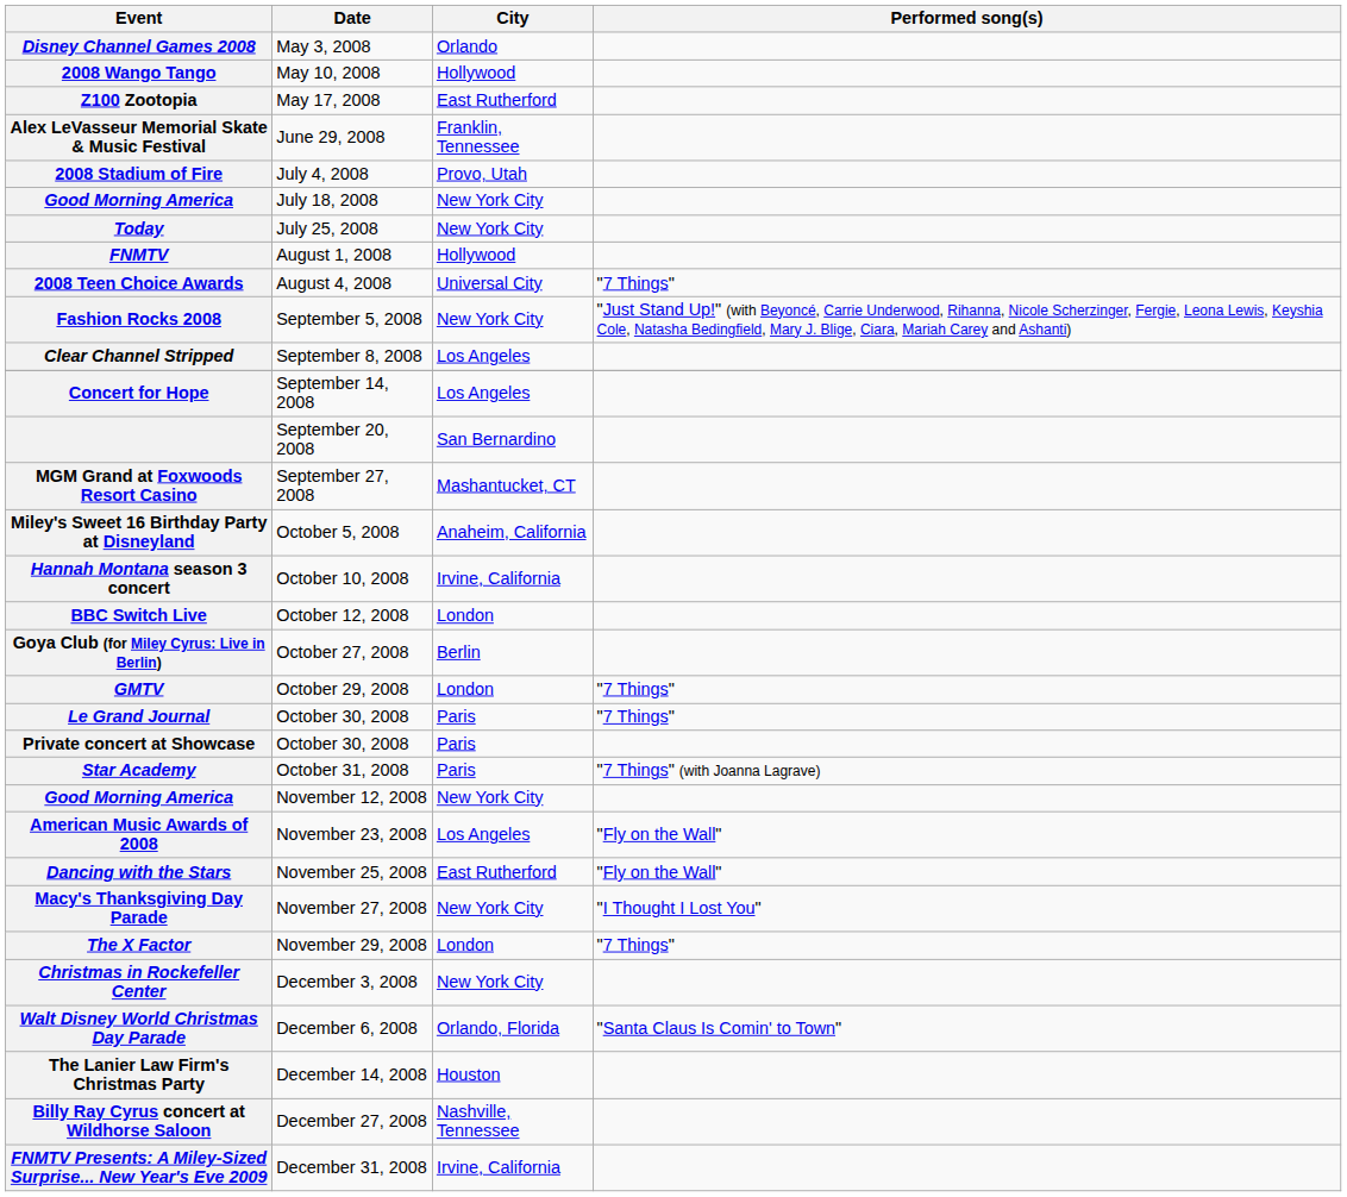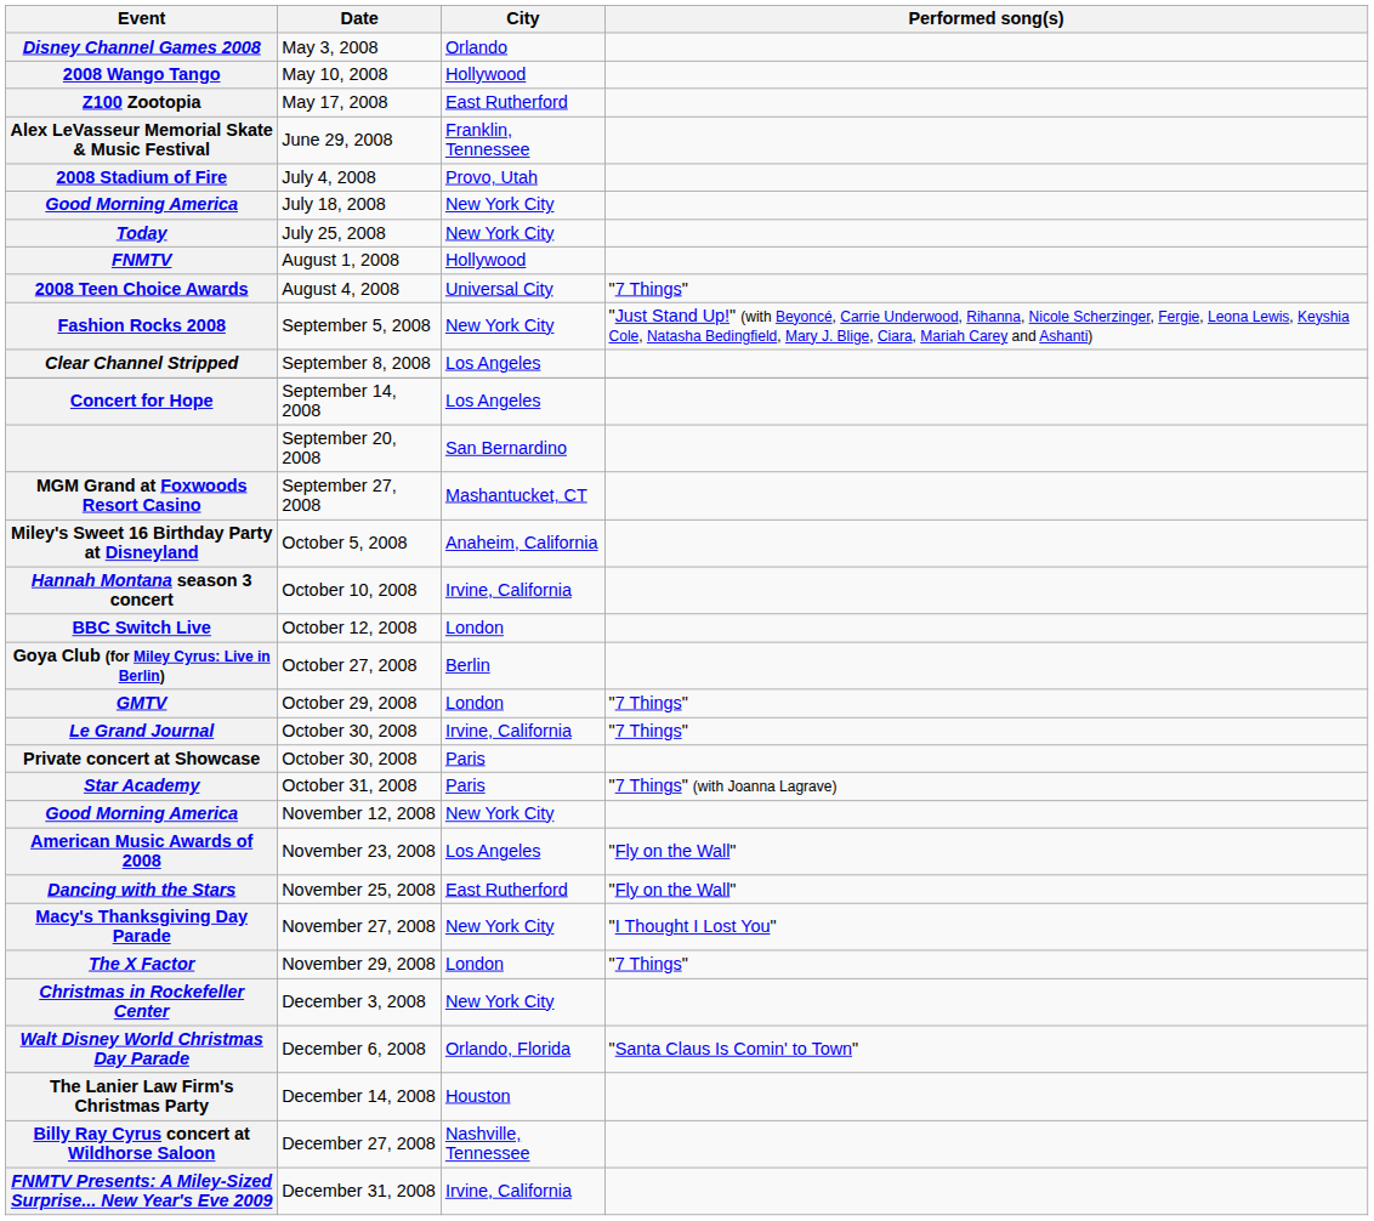 <table class="wikitable sortable plainrowheaders">
 <tr>
 <th style="width:20%;">Event</th>
 <th style="width:12%;">Date</th>
 <th style="width:12%;">City</th>
 <th>Performed song(s)</th>
 </tr>
 <tr>
 <th scope="row"><em><a href='#'>Disney Channel Games 2008</a></em></th>
 <td>May 3, 2008</td>
 <td><a href='#'>Orlando</a></td>
 <td></td>
 </tr>
 <tr>
 <th scope="row"><a href='#'>2008 Wango Tango</a></th>
 <td>May 10, 2008</td>
 <td><a href='#'>Hollywood</a></td>
 <td></td>
 </tr>
 <tr>
 <th scope="row"><a href='#'>Z100</a> Zootopia</th>
 <td>May 17, 2008</td>
 <td><a href='#'>East Rutherford</a></td>
 <td></td>
 </tr>
 <tr>
 <th scope="row">Alex LeVasseur Memorial Skate & Music Festival</th>
 <td>June 29, 2008</td>
 <td><a href='#'>Franklin, Tennessee</a></td>
 <td></td>
 </tr>
 <tr>
 <th scope="row"><a href='#'>2008 Stadium of Fire</a></th>
 <td>July 4, 2008</td>
 <td><a href='#'>Provo, Utah</a></td>
 <td></td>
 </tr>
 <tr>
 <th scope="row"><em><a href='#'>Good Morning America</a></em></th>
 <td>July 18, 2008</td>
 <td><a href='#'>New York City</a></td>
 <td></td>
 </tr>
 <tr>
 <th scope="row"><em><a href='#'>Today</a></em></th>
 <td>July 25, 2008</td>
 <td><a href='#'>New York City</a></td>
 <td></td>
 </tr>
 <tr>
 <th scope="row"><em><a href='#'>FNMTV</a></em></th>
 <td>August 1, 2008</td>
 <td><a href='#'>Hollywood</a></td>
 <td></td>
 </tr>
 <tr>
 <th scope="row"><a href='#'>2008 Teen Choice Awards</a></th>
 <td>August 4, 2008</td>
 <td><a href='#'>Universal City</a></td>
 <td>"<a href='#'>7 Things</a>"</td>
 </tr>
 <tr>
 <th scope="row"><a href='#'>Fashion Rocks 2008</a></th>
 <td>September 5, 2008</td>
 <td><a href='#'>New York City</a></td>
 <td>"<a href='#'>Just Stand Up!</a>" <small>(with <a href='#'>Beyoncé</a>, <a href='#'>Carrie Underwood</a>, <a href='#'>Rihanna</a>, <a href='#'>Nicole Scherzinger</a>, <a href='#'>Fergie</a>, <a href='#'>Leona Lewis</a>, <a href='#'>Keyshia Cole</a>, <a href='#'>Natasha Bedingfield</a>, <a href='#'>Mary J. Blige</a>, <a href='#'>Ciara</a>, <a href='#'>Mariah Carey</a> and <a href='#'>Ashanti</a>)</small></td>
 </tr>
 <tr>
 <th scope="row"><em>Clear Channel Stripped</em></th>
 <td>September 8, 2008</td>
 <td><a href='#'>Los Angeles</a></td>
 <td></td>
 </tr>
 <tr>
 </tr>
 <tr>
 <th scope="row"><a href='#'>Concert for Hope</a></th>
 <td>September 14, 2008</td>
 <td><a href='#'>Los Angeles</a></td>
 <td></td>
 </tr>
 <tr>
 <th></th>
 <td>September 20, 2008</td>
 <td><a href='#'>San Bernardino</a></td>
 <td></td>
 </tr>
 <tr>
 <th scope="row">MGM Grand at <a href='#'>Foxwoods Resort Casino</a></th>
 <td>September 27, 2008</td>
 <td><a href='#'>Mashantucket, CT</a></td>
 <td></td>
 </tr>
 <tr>
 <th scope="row">Miley's Sweet 16 Birthday Party at <a href='#'>Disneyland</a></th>
 <td>October 5, 2008</td>
 <td><a href='#'>Anaheim, California</a></td>
 <td></td>
 </tr>
 <tr>
 <th scope="row"><em><a href='#'>Hannah Montana</a></em> season 3 concert</th>
 <td>October 10, 2008</td>
 <td><a href='#'>Irvine, California</a></td>
 <td></td>
 </tr>
 <tr>
 <th scope="row"><a href='#'>BBC Switch Live</a></th>
 <td>October 12, 2008</td>
 <td><a href='#'>London</a></td>
 <td></td>
 </tr>
 <tr>
 <th scope="row">Goya Club <small>(for <a href='#'>Miley Cyrus: Live in Berlin</a>)</small></th>
 <td>October 27, 2008</td>
 <td><a href='#'>Berlin</a></td>
 <td></td>
 </tr>
 <tr>
 <th scope="row"><em><a href='#'>GMTV</a></em></th>
 <td>October 29, 2008</td>
 <td><a href='#'>London</a></td>
 <td>"<a href='#'>7 Things</a>"</td>
 </tr>
 <tr>
 <th scope="row"><em><a href='#'>Le Grand Journal</a></em></th>
 <td>October 30, 2008</td>
-<td><a href='#'>Paris</a></td>
+<td><a href='#'>Irvine, California</a></td>
 <td>"<a href='#'>7 Things</a>"</td>
 </tr>
 <tr>
 <th scope="row">Private concert at Showcase</th>
 <td>October 30, 2008</td>
 <td><a href='#'>Paris</a></td>
 <td></td>
 </tr>
 <tr>
 <th scope="row"><em><a href='#'>Star Academy</a></em></th>
 <td>October 31, 2008</td>
 <td><a href='#'>Paris</a></td>
 <td>"<a href='#'>7 Things</a>" <small>(with Joanna Lagrave)</small></td>
 </tr>
 <tr>
 <th scope="row"><em><a href='#'>Good Morning America</a></em></th>
 <td>November 12, 2008</td>
 <td><a href='#'>New York City</a></td>
 <td></td>
 </tr>
 <tr>
 <th scope="row"><a href='#'>American Music Awards of 2008</a></th>
 <td>November 23, 2008</td>
 <td><a href='#'>Los Angeles</a></td>
 <td>"<a href='#'>Fly on the Wall</a>"</td>
 </tr>
 <tr>
 <th scope="row"><em><a href='#'>Dancing with the Stars</a></em></th>
 <td>November 25, 2008</td>
 <td><a href='#'>East Rutherford</a></td>
 <td>"<a href='#'>Fly on the Wall</a>"</td>
 </tr>
 <tr>
 <th scope="row"><a href='#'>Macy's Thanksgiving Day Parade</a></th>
 <td>November 27, 2008</td>
 <td><a href='#'>New York City</a></td>
 <td>"<a href='#'>I Thought I Lost You</a>"</td>
 </tr>
 <tr>
 <th scope="row"><em><a href='#'>The X Factor</a></em></th>
 <td>November 29, 2008</td>
 <td><a href='#'>London</a></td>
 <td>"<a href='#'>7 Things</a>"</td>
 </tr>
 <tr>
 <th scope="row"><a href='#'><em>Christmas in Rockefeller Center</em></a></th>
 <td>December 3, 2008</td>
 <td><a href='#'>New York City</a></td>
 <td></td>
 </tr>
 <tr>
 <th scope="row"><em><a href='#'>Walt Disney World Christmas Day Parade</a></em></th>
 <td>December 6, 2008</td>
 <td><a href='#'>Orlando, Florida</a></td>
 <td>"<a href='#'>Santa Claus Is Comin' to Town</a>"</td>
 </tr>
 <tr>
 <th scope="row">The Lanier Law Firm's Christmas Party</th>
 <td>December 14, 2008</td>
 <td><a href='#'>Houston</a></td>
 <td></td>
 </tr>
 <tr>
 <th scope="row"><a href='#'>Billy Ray Cyrus</a> concert at <a href='#'>Wildhorse Saloon</a></th>
 <td>December 27, 2008</td>
 <td><a href='#'>Nashville, Tennessee</a></td>
 <td></td>
 </tr>
 <tr>
 <th scope="row"><em><a href='#'>FNMTV Presents: A Miley-Sized Surprise... New Year's Eve 2009</a></em></th>
 <td>December 31, 2008</td>
 <td><a href='#'>Irvine, California</a></td>
 <td></td>
 </tr>
 </table>
